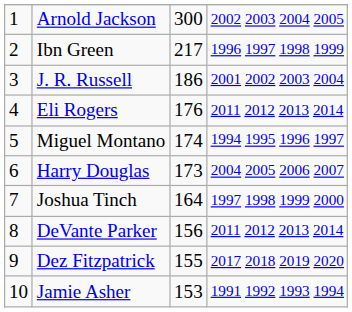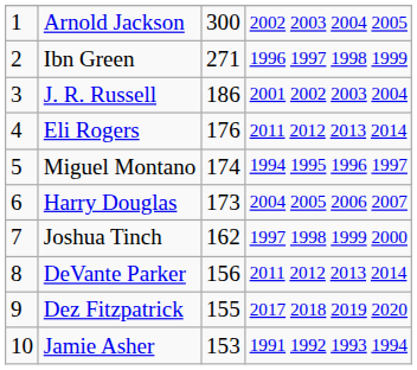 <table class="wikitable">
 <tr>
 </tr>
 <tr>
 <td>1</td>
 <td><a href='#'>Arnold Jackson</a></td>
 <td>300</td>
 <td style="font-size:80%;"><a href='#'>2002</a> <a href='#'>2003</a> <a href='#'>2004</a> <a href='#'>2005</a></td>
 </tr>
 <tr>
 <td>2</td>
 <td>Ibn Green</td>
-<td>217</td>
+<td>271</td>
 <td style="font-size:80%;"><a href='#'>1996</a> <a href='#'>1997</a> <a href='#'>1998</a> <a href='#'>1999</a></td>
 </tr>
 <tr>
 <td>3</td>
 <td><a href='#'>J. R. Russell</a></td>
 <td>186</td>
 <td style="font-size:80%;"><a href='#'>2001</a> <a href='#'>2002</a> <a href='#'>2003</a> <a href='#'>2004</a></td>
 </tr>
 <tr>
 <td>4</td>
 <td><a href='#'>Eli Rogers</a></td>
 <td>176</td>
 <td style="font-size:80%;"><a href='#'>2011</a> <a href='#'>2012</a> <a href='#'>2013</a> <a href='#'>2014</a></td>
 </tr>
 <tr>
 <td>5</td>
 <td>Miguel Montano</td>
 <td>174</td>
 <td style="font-size:80%;"><a href='#'>1994</a> <a href='#'>1995</a> <a href='#'>1996</a> <a href='#'>1997</a></td>
 </tr>
 <tr>
 <td>6</td>
 <td><a href='#'>Harry Douglas</a></td>
 <td>173</td>
 <td style="font-size:80%;"><a href='#'>2004</a> <a href='#'>2005</a> <a href='#'>2006</a> <a href='#'>2007</a></td>
 </tr>
 <tr>
 <td>7</td>
 <td>Joshua Tinch</td>
-<td>164</td>
+<td>162</td>
 <td style="font-size:80%;"><a href='#'>1997</a> <a href='#'>1998</a> <a href='#'>1999</a> <a href='#'>2000</a></td>
 </tr>
 <tr>
 <td>8</td>
 <td><a href='#'>DeVante Parker</a></td>
 <td>156</td>
 <td style="font-size:80%;"><a href='#'>2011</a> <a href='#'>2012</a> <a href='#'>2013</a> <a href='#'>2014</a></td>
 </tr>
 <tr>
 <td>9</td>
 <td><a href='#'>Dez Fitzpatrick</a></td>
 <td>155</td>
 <td style="font-size:80%;"><a href='#'>2017</a> <a href='#'>2018</a> <a href='#'>2019</a> <a href='#'>2020</a></td>
 </tr>
 <tr>
 <td>10</td>
 <td><a href='#'>Jamie Asher</a></td>
 <td>153</td>
 <td style="font-size:80%;"><a href='#'>1991</a> <a href='#'>1992</a> <a href='#'>1993</a> <a href='#'>1994</a></td>
 </tr>
 </table>
